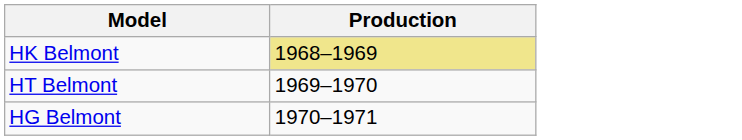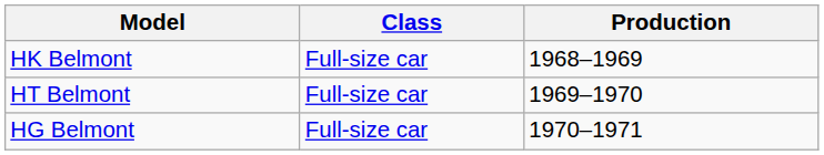 <table class="wikitable">
 <tr>
 <th style="width:200px;">Model</th>
+<th style="width:150px;"><a href='#'>Class</a></th>
 <th style="width:200px;">Production</th>
 </tr>
 <tr>
 <td valign="top"><a href='#'>HK Belmont</a></td>
-<td valign="top" style="background: khaki;">1968–1969</td>
+<td valign="top"><a href='#'>Full-size car</a></td>
+<td valign="top">1968–1969</td>
 </tr>
 <tr>
 <td valign="top"><a href='#'>HT Belmont</a></td>
+<td valign="top"><a href='#'>Full-size car</a></td>
 <td valign="top">1969–1970</td>
 </tr>
 <tr>
 <td valign="top"><a href='#'>HG Belmont</a></td>
+<td valign="top"><a href='#'>Full-size car</a></td>
 <td valign="top">1970–1971</td>
 </tr>
 </table>
